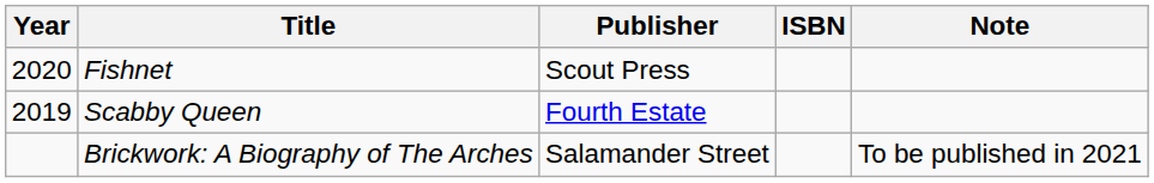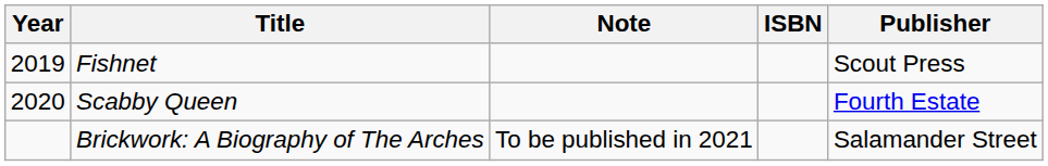 <table class="wikitable sortable">
 <tr>
 <th>Year</th>
 <th>Title</th>
+<th>Note</th>
+<th>ISBN</th>
 <th>Publisher</th>
-<th>ISBN</th>
-<th>Note</th>
+</tr>
+<tr>
+<td>2019</td>
+<td><em>Fishnet</em></td>
+<td></td>
+<td></td>
+<td>Scout Press</td>
 </tr>
 <tr>
 <td>2020</td>
-<td><em>Fishnet</em></td>
-<td>Scout Press</td>
+<td><em>Scabby Queen</em></td>
 <td></td>
 <td></td>
-</tr>
-<tr>
-<td>2019</td>
-<td><em>Scabby Queen</em></td>
 <td><a href='#'>Fourth Estate</a></td>
-<td></td>
-<td></td>
 </tr>
 <tr>
 <td></td>
 <td><em>Brickwork: A Biography of The Arches</em></td>
+<td>To be published in 2021</td>
+<td></td>
 <td>Salamander Street</td>
-<td></td>
-<td>To be published in 2021</td>
 </tr>
 </table>
